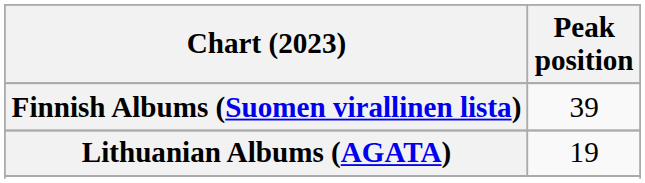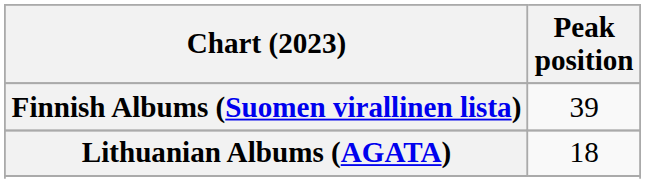 <table class="wikitable sortable plainrowheaders" style="text-align:center">
 <tr>
 <th scope="col">Chart (2023)</th>
 <th scope="col">Peak<br>position</th>
 </tr>
 <tr>
 </tr>
 <tr>
 </tr>
 <tr>
 </tr>
 <tr>
 </tr>
 <tr>
 </tr>
 <tr>
 </tr>
 <tr>
 </tr>
 <tr>
 <th scope="row">Finnish Albums (<a href='#'>Suomen virallinen lista</a>)</th>
 <td>39</td>
 </tr>
 <tr>
 </tr>
 <tr>
 </tr>
 <tr>
 </tr>
 <tr>
 <th scope="row">Lithuanian Albums (<a href='#'>AGATA</a>)</th>
-<td>19</td>
+<td>18</td>
 </tr>
 <tr>
 </tr>
 <tr>
 </tr>
 <tr>
 </tr>
 <tr>
 </tr>
 <tr>
 </tr>
 <tr>
 </tr>
 <tr>
 </tr>
 </table>
